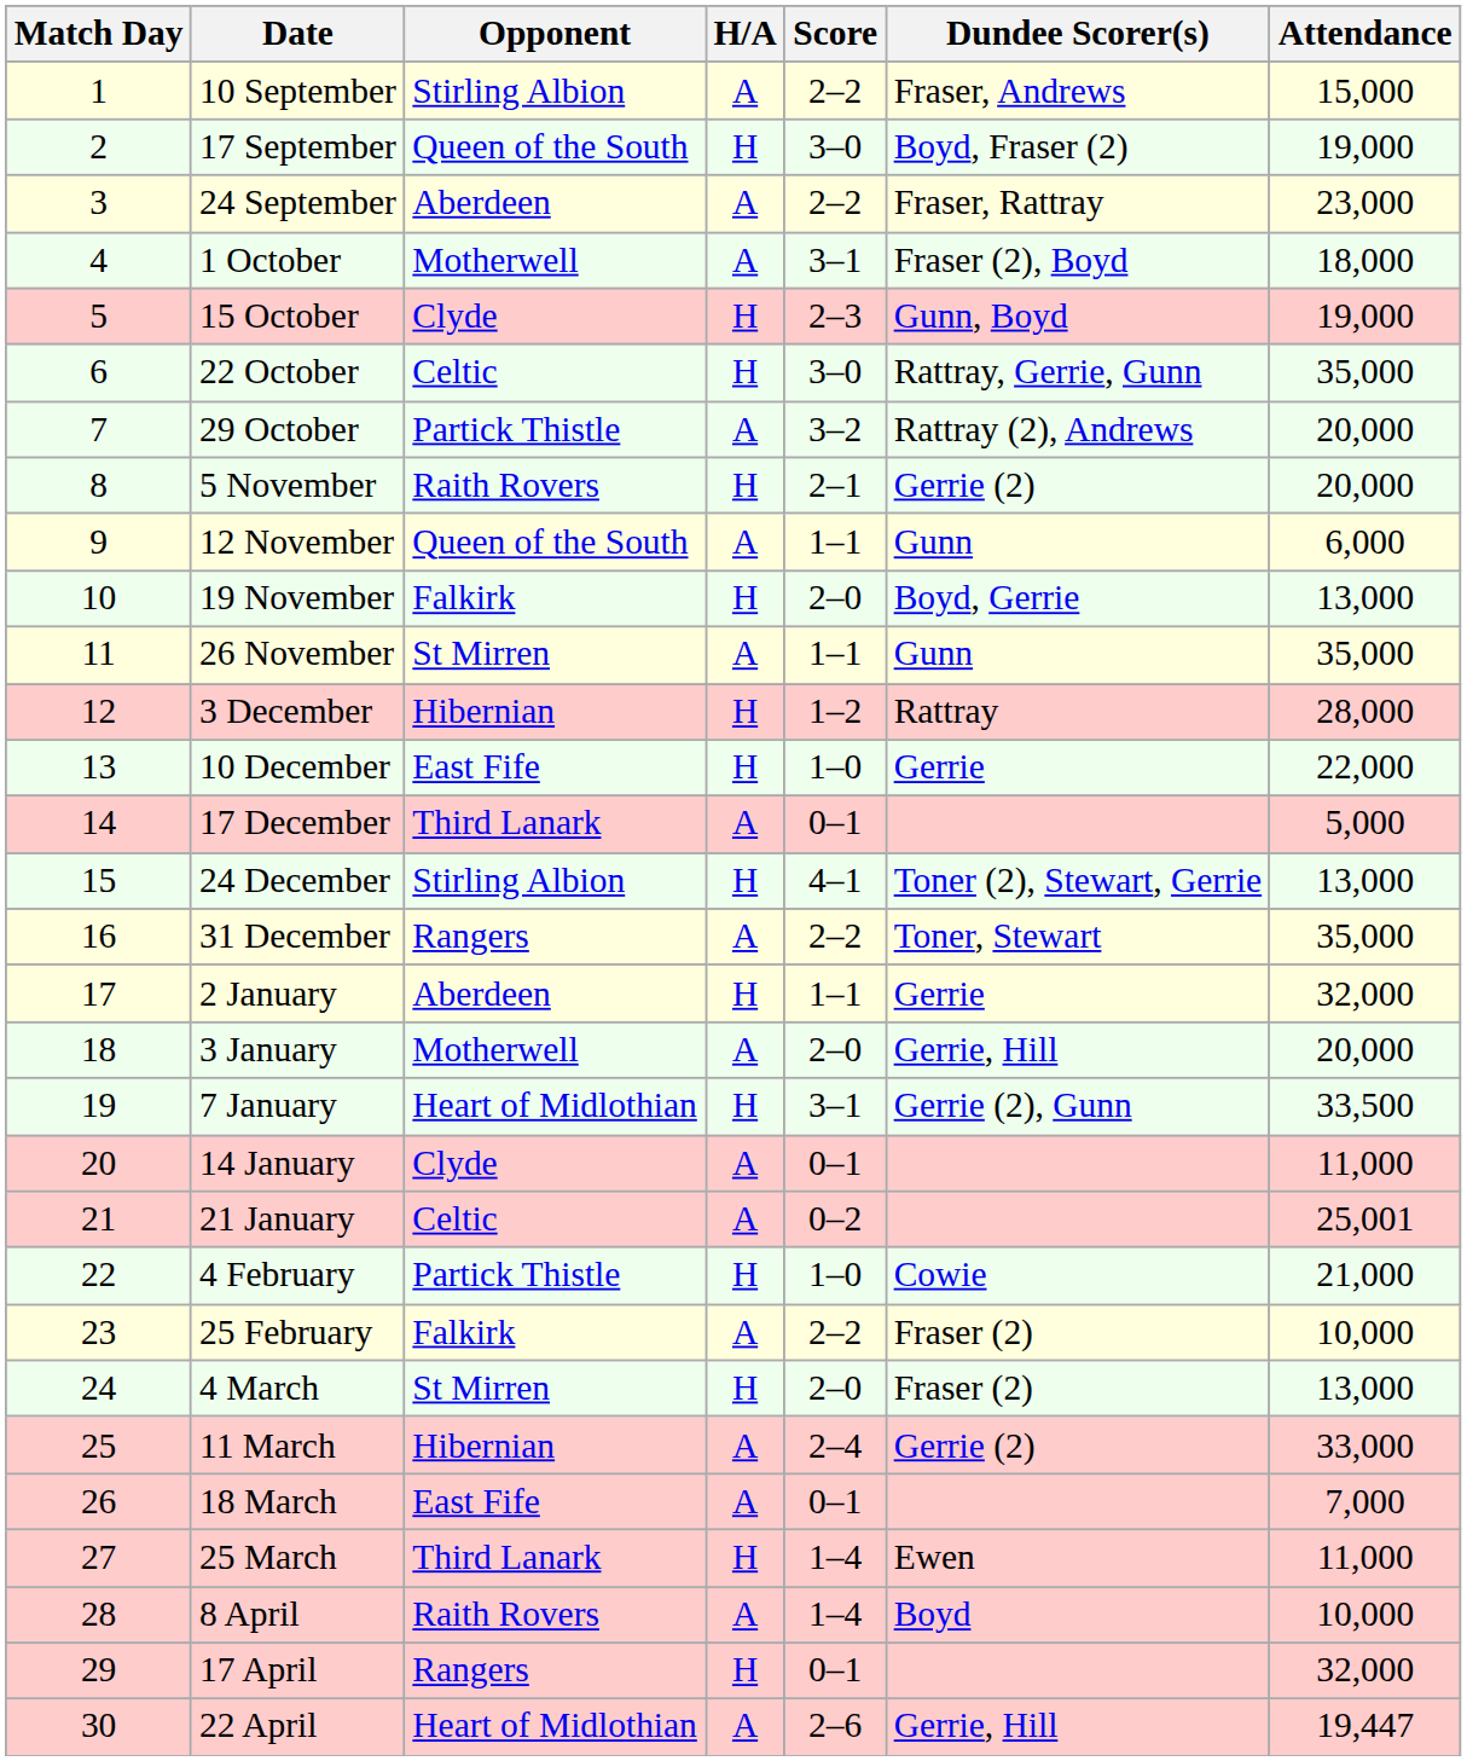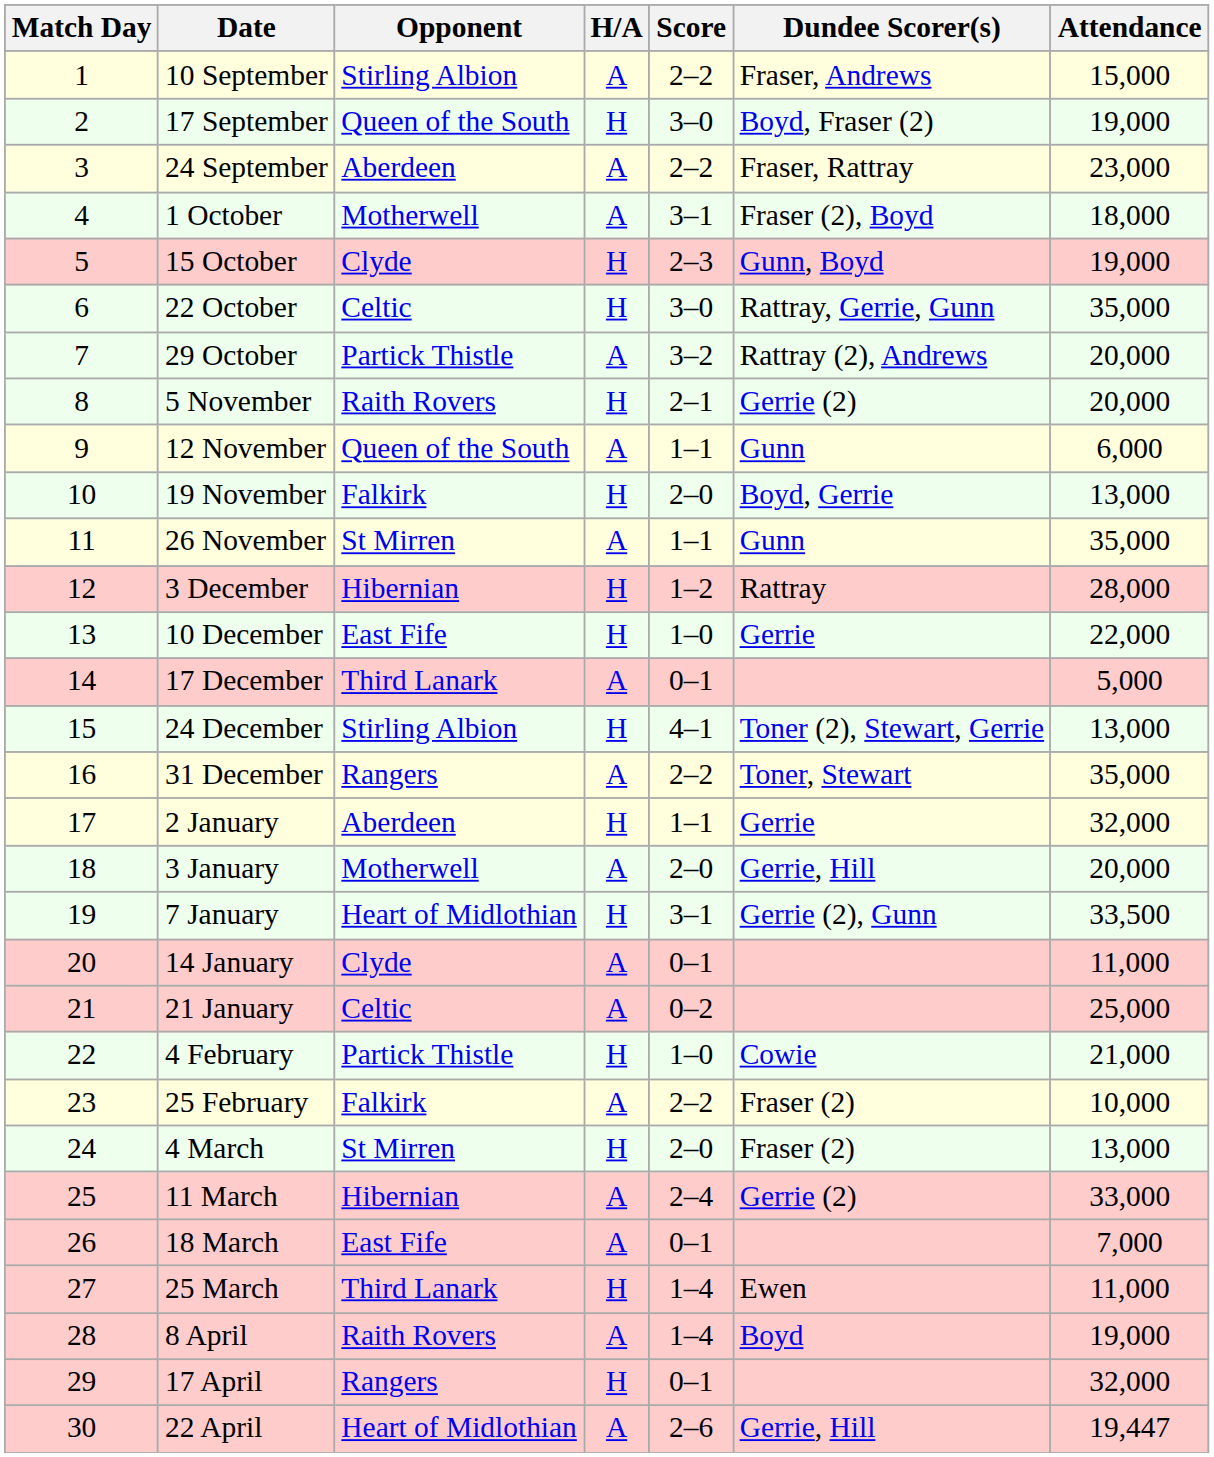 <table class="wikitable" style="text-align:center">
 <tr>
 <th>Match Day</th>
 <th>Date</th>
 <th>Opponent</th>
 <th>H/A</th>
 <th>Score</th>
 <th>Dundee Scorer(s)</th>
 <th>Attendance</th>
 </tr>
 <tr bgcolor="#FFFFDD">
 <td>1</td>
 <td align="left">10 September</td>
 <td align="left"><a href='#'>Stirling Albion</a></td>
 <td><a href='#'>A</a></td>
 <td>2–2</td>
 <td align="left">Fraser, <a href='#'>Andrews</a></td>
 <td>15,000</td>
 </tr>
 <tr bgcolor="#EEFFEE">
 <td>2</td>
 <td align="left">17 September</td>
 <td align="left"><a href='#'>Queen of the South</a></td>
 <td><a href='#'>H</a></td>
 <td>3–0</td>
 <td align="left"><a href='#'>Boyd</a>, Fraser (2)</td>
 <td>19,000</td>
 </tr>
 <tr bgcolor="#FFFFDD">
 <td>3</td>
 <td align="left">24 September</td>
 <td align="left"><a href='#'>Aberdeen</a></td>
 <td><a href='#'>A</a></td>
 <td>2–2</td>
 <td align="left">Fraser, Rattray</td>
 <td>23,000</td>
 </tr>
 <tr bgcolor="#EEFFEE">
 <td>4</td>
 <td align="left">1 October</td>
 <td align="left"><a href='#'>Motherwell</a></td>
 <td><a href='#'>A</a></td>
 <td>3–1</td>
 <td align="left">Fraser (2), <a href='#'>Boyd</a></td>
 <td>18,000</td>
 </tr>
 <tr bgcolor="#FFCCCC">
 <td>5</td>
 <td align="left">15 October</td>
 <td align="left"><a href='#'>Clyde</a></td>
 <td><a href='#'>H</a></td>
 <td>2–3</td>
 <td align="left"><a href='#'>Gunn</a>, <a href='#'>Boyd</a></td>
 <td>19,000</td>
 </tr>
 <tr bgcolor="#EEFFEE">
 <td>6</td>
 <td align="left">22 October</td>
 <td align="left"><a href='#'>Celtic</a></td>
 <td><a href='#'>H</a></td>
 <td>3–0</td>
 <td align="left">Rattray, <a href='#'>Gerrie</a>, <a href='#'>Gunn</a></td>
 <td>35,000</td>
 </tr>
 <tr bgcolor="#EEFFEE">
 <td>7</td>
 <td align="left">29 October</td>
 <td align="left"><a href='#'>Partick Thistle</a></td>
 <td><a href='#'>A</a></td>
 <td>3–2</td>
 <td align="left">Rattray (2), <a href='#'>Andrews</a></td>
 <td>20,000</td>
 </tr>
 <tr bgcolor="#EEFFEE">
 <td>8</td>
 <td align="left">5 November</td>
 <td align="left"><a href='#'>Raith Rovers</a></td>
 <td><a href='#'>H</a></td>
 <td>2–1</td>
 <td align="left"><a href='#'>Gerrie</a> (2)</td>
 <td>20,000</td>
 </tr>
 <tr bgcolor="#FFFFDD">
 <td>9</td>
 <td align="left">12 November</td>
 <td align="left"><a href='#'>Queen of the South</a></td>
 <td><a href='#'>A</a></td>
 <td>1–1</td>
 <td align="left"><a href='#'>Gunn</a></td>
 <td>6,000</td>
 </tr>
 <tr bgcolor="#EEFFEE">
 <td>10</td>
 <td align="left">19 November</td>
 <td align="left"><a href='#'>Falkirk</a></td>
 <td><a href='#'>H</a></td>
 <td>2–0</td>
 <td align="left"><a href='#'>Boyd</a>, <a href='#'>Gerrie</a></td>
 <td>13,000</td>
 </tr>
 <tr bgcolor="#FFFFDD">
 <td>11</td>
 <td align="left">26 November</td>
 <td align="left"><a href='#'>St Mirren</a></td>
 <td><a href='#'>A</a></td>
 <td>1–1</td>
 <td align="left"><a href='#'>Gunn</a></td>
 <td>35,000</td>
 </tr>
 <tr bgcolor="#FFCCCC">
 <td>12</td>
 <td align="left">3 December</td>
 <td align="left"><a href='#'>Hibernian</a></td>
 <td><a href='#'>H</a></td>
 <td>1–2</td>
 <td align="left">Rattray</td>
 <td>28,000</td>
 </tr>
 <tr bgcolor="#EEFFEE">
 <td>13</td>
 <td align="left">10 December</td>
 <td align="left"><a href='#'>East Fife</a></td>
 <td><a href='#'>H</a></td>
 <td>1–0</td>
 <td align="left"><a href='#'>Gerrie</a></td>
 <td>22,000</td>
 </tr>
 <tr bgcolor="#FFCCCC">
 <td>14</td>
 <td align="left">17 December</td>
 <td align="left"><a href='#'>Third Lanark</a></td>
 <td><a href='#'>A</a></td>
 <td>0–1</td>
 <td align="left"></td>
 <td>5,000</td>
 </tr>
 <tr bgcolor="#EEFFEE">
 <td>15</td>
 <td align="left">24 December</td>
 <td align="left"><a href='#'>Stirling Albion</a></td>
 <td><a href='#'>H</a></td>
 <td>4–1</td>
 <td align="left"><a href='#'>Toner</a> (2), <a href='#'>Stewart</a>, <a href='#'>Gerrie</a></td>
 <td>13,000</td>
 </tr>
 <tr bgcolor="#FFFFDD">
 <td>16</td>
 <td align="left">31 December</td>
 <td align="left"><a href='#'>Rangers</a></td>
 <td><a href='#'>A</a></td>
 <td>2–2</td>
 <td align="left"><a href='#'>Toner</a>, <a href='#'>Stewart</a></td>
 <td>35,000</td>
 </tr>
 <tr bgcolor="#FFFFDD">
 <td>17</td>
 <td align="left">2 January</td>
 <td align="left"><a href='#'>Aberdeen</a></td>
 <td><a href='#'>H</a></td>
 <td>1–1</td>
 <td align="left"><a href='#'>Gerrie</a></td>
 <td>32,000</td>
 </tr>
 <tr bgcolor="#EEFFEE">
 <td>18</td>
 <td align="left">3 January</td>
 <td align="left"><a href='#'>Motherwell</a></td>
 <td><a href='#'>A</a></td>
 <td>2–0</td>
 <td align="left"><a href='#'>Gerrie</a>, <a href='#'>Hill</a></td>
 <td>20,000</td>
 </tr>
 <tr bgcolor="#EEFFEE">
 <td>19</td>
 <td align="left">7 January</td>
 <td align="left"><a href='#'>Heart of Midlothian</a></td>
 <td><a href='#'>H</a></td>
 <td>3–1</td>
 <td align="left"><a href='#'>Gerrie</a> (2), <a href='#'>Gunn</a></td>
 <td>33,500</td>
 </tr>
 <tr bgcolor="#FFCCCC">
 <td>20</td>
 <td align="left">14 January</td>
 <td align="left"><a href='#'>Clyde</a></td>
 <td><a href='#'>A</a></td>
 <td>0–1</td>
 <td align="left"></td>
 <td>11,000</td>
 </tr>
 <tr bgcolor="#FFCCCC">
 <td>21</td>
 <td align="left">21 January</td>
 <td align="left"><a href='#'>Celtic</a></td>
 <td><a href='#'>A</a></td>
 <td>0–2</td>
 <td align="left"></td>
-<td>25,001</td>
+<td>25,000</td>
 </tr>
 <tr bgcolor="#EEFFEE">
 <td>22</td>
 <td align="left">4 February</td>
 <td align="left"><a href='#'>Partick Thistle</a></td>
 <td><a href='#'>H</a></td>
 <td>1–0</td>
 <td align="left"><a href='#'>Cowie</a></td>
 <td>21,000</td>
 </tr>
 <tr bgcolor="#FFFFDD">
 <td>23</td>
 <td align="left">25 February</td>
 <td align="left"><a href='#'>Falkirk</a></td>
 <td><a href='#'>A</a></td>
 <td>2–2</td>
 <td align="left">Fraser (2)</td>
 <td>10,000</td>
 </tr>
 <tr bgcolor="#EEFFEE">
 <td>24</td>
 <td align="left">4 March</td>
 <td align="left"><a href='#'>St Mirren</a></td>
 <td><a href='#'>H</a></td>
 <td>2–0</td>
 <td align="left">Fraser (2)</td>
 <td>13,000</td>
 </tr>
 <tr bgcolor="#FFCCCC">
 <td>25</td>
 <td align="left">11 March</td>
 <td align="left"><a href='#'>Hibernian</a></td>
 <td><a href='#'>A</a></td>
 <td>2–4</td>
 <td align="left"><a href='#'>Gerrie</a> (2)</td>
 <td>33,000</td>
 </tr>
 <tr bgcolor="#FFCCCC">
 <td>26</td>
 <td align="left">18 March</td>
 <td align="left"><a href='#'>East Fife</a></td>
 <td><a href='#'>A</a></td>
 <td>0–1</td>
 <td align="left"></td>
 <td>7,000</td>
 </tr>
 <tr bgcolor="#FFCCCC">
 <td>27</td>
 <td align="left">25 March</td>
 <td align="left"><a href='#'>Third Lanark</a></td>
 <td><a href='#'>H</a></td>
 <td>1–4</td>
 <td align="left">Ewen</td>
 <td>11,000</td>
 </tr>
 <tr bgcolor="#FFCCCC">
 <td>28</td>
 <td align="left">8 April</td>
 <td align="left"><a href='#'>Raith Rovers</a></td>
 <td><a href='#'>A</a></td>
 <td>1–4</td>
 <td align="left"><a href='#'>Boyd</a></td>
-<td>10,000</td>
+<td>19,000</td>
 </tr>
 <tr bgcolor="#FFCCCC">
 <td>29</td>
 <td align="left">17 April</td>
 <td align="left"><a href='#'>Rangers</a></td>
 <td><a href='#'>H</a></td>
 <td>0–1</td>
 <td align="left"></td>
 <td>32,000</td>
 </tr>
 <tr bgcolor="#FFCCCC">
 <td>30</td>
 <td align="left">22 April</td>
 <td align="left"><a href='#'>Heart of Midlothian</a></td>
 <td><a href='#'>A</a></td>
 <td>2–6</td>
 <td align="left"><a href='#'>Gerrie</a>, <a href='#'>Hill</a></td>
 <td>19,447</td>
 </tr>
 </table>
